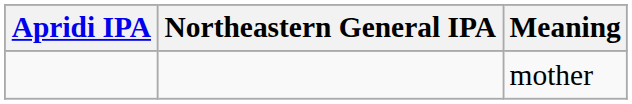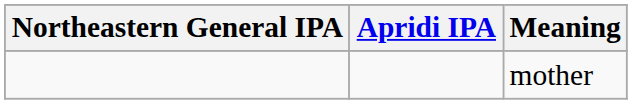 <table class="wikitable">
 <tr>
+<th>Northeastern General IPA</th>
 <th><a href='#'>Apridi IPA</a></th>
-<th>Northeastern General IPA</th>
 <th>Meaning</th>
 </tr>
 <tr>
 <td></td>
 <td></td>
 <td>mother</td>
 </tr>
 </table>
